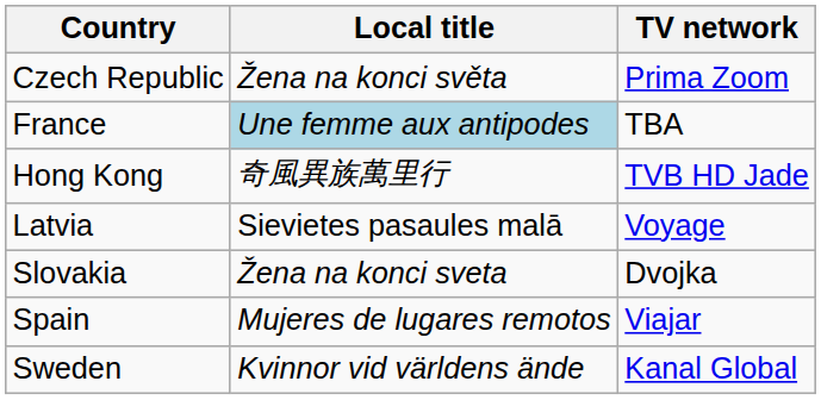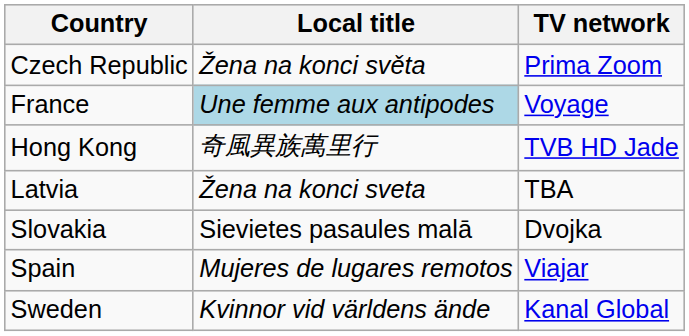 <table class="wikitable">
 <tr>
 <th>Country</th>
 <th>Local title</th>
 <th>TV network</th>
 </tr>
 <tr>
 <td> Czech Republic</td>
 <td><em>Žena na konci světa</em></td>
 <td><a href='#'>Prima Zoom</a></td>
 </tr>
 <tr>
 <td> France</td>
 <td style="background: lightblue;"><em>Une femme aux antipodes</em></td>
-<td>TBA</td>
+<td><a href='#'>Voyage</a></td>
 </tr>
 <tr>
 <td> Hong Kong</td>
 <td><em>奇風異族萬里行</em></td>
 <td><a href='#'>TVB HD Jade</a></td>
 </tr>
 <tr>
 <td> Latvia</td>
-<td>Sievietes pasaules malā</td>
-<td><a href='#'>Voyage</a></td>
+<td><em>Žena na konci sveta</em></td>
+<td>TBA</td>
 </tr>
 <tr>
 <td> Slovakia</td>
-<td><em>Žena na konci sveta</em></td>
+<td>Sievietes pasaules malā</td>
 <td>Dvojka</td>
 </tr>
 <tr>
 <td> Spain</td>
 <td><em>Mujeres de lugares remotos</em></td>
 <td><a href='#'>Viajar</a></td>
 </tr>
 <tr>
 <td> Sweden</td>
 <td><em>Kvinnor vid världens ände</em></td>
 <td><a href='#'>Kanal Global</a></td>
 </tr>
 </table>
